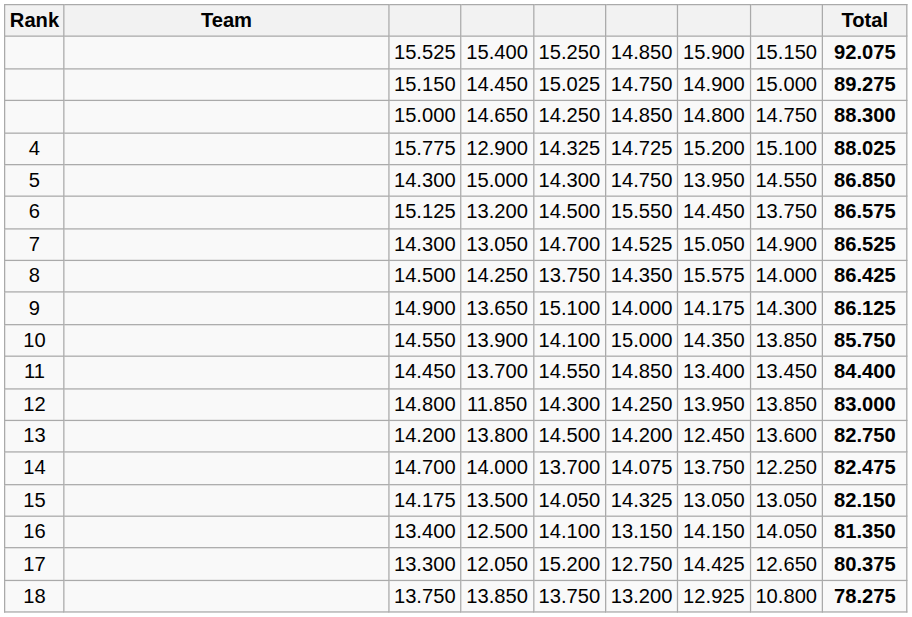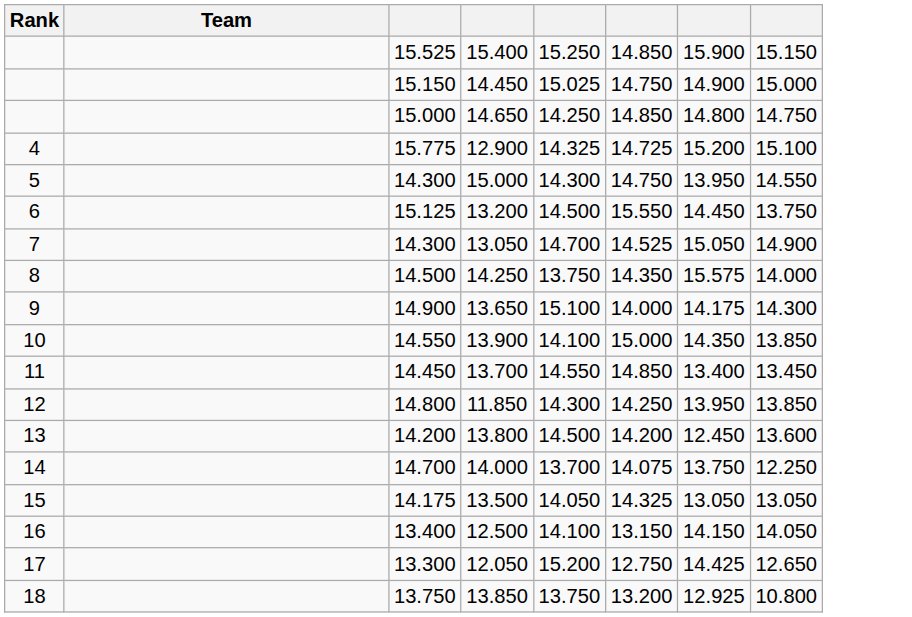 <table class=wikitable style="text-align:center">
 <tr>
 <th width=40>Rank</th>
 <th width=250>Team</th>
 <th width=50></th>
 <th width=50></th>
 <th width=50></th>
 <th width=50></th>
 <th width=50></th>
 <th width=50></th>
-<th width=60>Total</th>
 </tr>
 <tr>
 <td></td>
 <td align=left></td>
 <td>15.525</td>
 <td>15.400</td>
 <td>15.250</td>
 <td>14.850</td>
 <td>15.900</td>
 <td>15.150</td>
-<td><strong>92.075</strong></td>
 </tr>
 <tr>
 <td></td>
 <td align=left></td>
 <td>15.150</td>
 <td>14.450</td>
 <td>15.025</td>
 <td>14.750</td>
 <td>14.900</td>
 <td>15.000</td>
-<td><strong>89.275</strong></td>
 </tr>
 <tr>
 <td></td>
 <td align=left></td>
 <td>15.000</td>
 <td>14.650</td>
 <td>14.250</td>
 <td>14.850</td>
 <td>14.800</td>
 <td>14.750</td>
-<td><strong>88.300</strong></td>
 </tr>
 <tr>
 <td>4</td>
 <td align=left></td>
 <td>15.775</td>
 <td>12.900</td>
 <td>14.325</td>
 <td>14.725</td>
 <td>15.200</td>
 <td>15.100</td>
-<td><strong>88.025</strong></td>
 </tr>
 <tr>
 <td>5</td>
 <td align=left></td>
 <td>14.300</td>
 <td>15.000</td>
 <td>14.300</td>
 <td>14.750</td>
 <td>13.950</td>
 <td>14.550</td>
-<td><strong>86.850</strong></td>
 </tr>
 <tr>
 <td>6</td>
 <td align=left></td>
 <td>15.125</td>
 <td>13.200</td>
 <td>14.500</td>
 <td>15.550</td>
 <td>14.450</td>
 <td>13.750</td>
-<td><strong>86.575</strong></td>
 </tr>
 <tr>
 <td>7</td>
 <td align=left></td>
 <td>14.300</td>
 <td>13.050</td>
 <td>14.700</td>
 <td>14.525</td>
 <td>15.050</td>
 <td>14.900</td>
-<td><strong>86.525</strong></td>
 </tr>
 <tr>
 <td>8</td>
 <td align=left></td>
 <td>14.500</td>
 <td>14.250</td>
 <td>13.750</td>
 <td>14.350</td>
 <td>15.575</td>
 <td>14.000</td>
-<td><strong>86.425</strong></td>
 </tr>
 <tr>
 <td>9</td>
 <td align=left></td>
 <td>14.900</td>
 <td>13.650</td>
 <td>15.100</td>
 <td>14.000</td>
 <td>14.175</td>
 <td>14.300</td>
-<td><strong>86.125</strong></td>
 </tr>
 <tr>
 <td>10</td>
 <td align=left></td>
 <td>14.550</td>
 <td>13.900</td>
 <td>14.100</td>
 <td>15.000</td>
 <td>14.350</td>
 <td>13.850</td>
-<td><strong>85.750</strong></td>
 </tr>
 <tr>
 <td>11</td>
 <td align=left></td>
 <td>14.450</td>
 <td>13.700</td>
 <td>14.550</td>
 <td>14.850</td>
 <td>13.400</td>
 <td>13.450</td>
-<td><strong>84.400</strong></td>
 </tr>
 <tr>
 <td>12</td>
 <td align=left></td>
 <td>14.800</td>
 <td>11.850</td>
 <td>14.300</td>
 <td>14.250</td>
 <td>13.950</td>
 <td>13.850</td>
-<td><strong>83.000</strong></td>
 </tr>
 <tr>
 <td>13</td>
 <td align=left></td>
 <td>14.200</td>
 <td>13.800</td>
 <td>14.500</td>
 <td>14.200</td>
 <td>12.450</td>
 <td>13.600</td>
-<td><strong>82.750</strong></td>
 </tr>
 <tr>
 <td>14</td>
 <td align=left></td>
 <td>14.700</td>
 <td>14.000</td>
 <td>13.700</td>
 <td>14.075</td>
 <td>13.750</td>
 <td>12.250</td>
-<td><strong>82.475</strong></td>
 </tr>
 <tr>
 <td>15</td>
 <td align=left></td>
 <td>14.175</td>
 <td>13.500</td>
 <td>14.050</td>
 <td>14.325</td>
 <td>13.050</td>
 <td>13.050</td>
-<td><strong>82.150</strong></td>
 </tr>
 <tr>
 <td>16</td>
 <td align=left></td>
 <td>13.400</td>
 <td>12.500</td>
 <td>14.100</td>
 <td>13.150</td>
 <td>14.150</td>
 <td>14.050</td>
-<td><strong>81.350</strong></td>
 </tr>
 <tr>
 <td>17</td>
 <td align=left></td>
 <td>13.300</td>
 <td>12.050</td>
 <td>15.200</td>
 <td>12.750</td>
 <td>14.425</td>
 <td>12.650</td>
-<td><strong>80.375</strong></td>
 </tr>
 <tr>
 <td>18</td>
 <td align=left></td>
 <td>13.750</td>
 <td>13.850</td>
 <td>13.750</td>
 <td>13.200</td>
 <td>12.925</td>
 <td>10.800</td>
-<td><strong>78.275</strong></td>
 </tr>
 </table>
